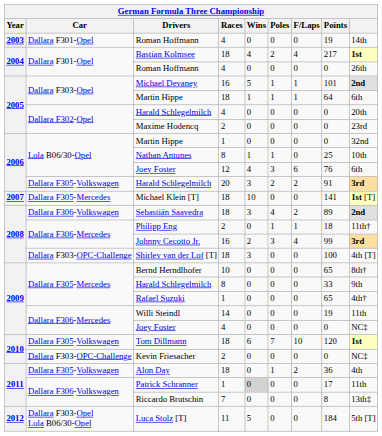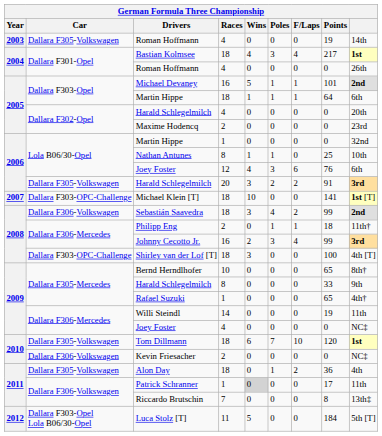 <table class="wikitable" style="font-size:85%">
 <tr>
 <th colspan="10" align="center"><a href='#'>German Formula Three Championship</a></th>
 </tr>
 <tr>
 <th>Year</th>
 <th>Car</th>
 <th>Drivers</th>
 <th>Races</th>
 <th>Wins</th>
 <th>Poles</th>
 <th>F/Laps</th>
 <th>Points</th>
 <th></th>
 </tr>
 <tr>
 <th><a href='#'>2003</a></th>
-<td><a href='#'>Dallara</a> F301-<a href='#'>Opel</a></td>
+<td><a href='#'>Dallara F305</a>-<a href='#'>Volkswagen</a></td>
 <td> Roman Hoffmann</td>
 <td>4</td>
 <td>0</td>
 <td>0</td>
 <td>0</td>
 <td>19</td>
 <td>14th</td>
 </tr>
 <tr>
 <th rowspan=2><a href='#'>2004</a></th>
 <td rowspan="2"><a href='#'>Dallara</a> F301-<a href='#'>Opel</a></td>
 <td> <a href='#'>Bastian Kolmsee</a></td>
 <td>18</td>
 <td>4</td>
-<td>2</td>
+<td>3</td>
 <td>4</td>
 <td>217</td>
 <td style="background:#FFFFBF;"><strong>1st</strong></td>
 </tr>
 <tr>
 <td> Roman Hoffmann</td>
 <td>4</td>
 <td>0</td>
 <td>0</td>
 <td>0</td>
 <td>0</td>
 <td>26th</td>
 </tr>
 <tr>
 <th rowspan="4"><a href='#'>2005</a></th>
 <td rowspan="2"><a href='#'>Dallara</a> F303-<a href='#'>Opel</a></td>
 <td> <a href='#'>Michael Devaney</a></td>
 <td>16</td>
 <td>5</td>
 <td>1</td>
 <td>1</td>
 <td>101</td>
 <td style="background:#DFDFDF;"><strong>2nd</strong></td>
 </tr>
 <tr>
 <td> Martin Hippe</td>
 <td>18</td>
 <td>1</td>
 <td>1</td>
 <td>1</td>
 <td>64</td>
 <td>6th</td>
 </tr>
 <tr>
 <td rowspan="2"><a href='#'>Dallara F302</a>-<a href='#'>Opel</a></td>
 <td> <a href='#'>Harald Schlegelmilch</a></td>
 <td>4</td>
 <td>0</td>
 <td>0</td>
 <td>0</td>
 <td>0</td>
 <td>20th</td>
 </tr>
 <tr>
 <td> Maxime Hodencq</td>
 <td>2</td>
 <td>0</td>
 <td>0</td>
 <td>0</td>
 <td>0</td>
 <td>23rd</td>
 </tr>
 <tr>
 <th rowspan=4><a href='#'>2006</a></th>
 <td rowspan="3"><a href='#'>Lola</a> B06/30-<a href='#'>Opel</a></td>
 <td> Martin Hippe</td>
 <td>1</td>
 <td>0</td>
 <td>0</td>
 <td>0</td>
 <td>0</td>
 <td>32nd</td>
 </tr>
 <tr>
 <td> <a href='#'>Nathan Antunes</a></td>
 <td>8</td>
 <td>1</td>
 <td>1</td>
 <td>0</td>
 <td>25</td>
 <td>10th</td>
 </tr>
 <tr>
 <td> <a href='#'>Joey Foster</a></td>
 <td>12</td>
 <td>4</td>
 <td>3</td>
 <td>6</td>
 <td>76</td>
 <td>6th</td>
 </tr>
 <tr>
 <td><a href='#'>Dallara F305</a>-<a href='#'>Volkswagen</a></td>
 <td> <a href='#'>Harald Schlegelmilch</a></td>
 <td>20</td>
 <td>3</td>
 <td>2</td>
 <td>2</td>
 <td>91</td>
 <td style="background:#FFDF9F;"><strong>3rd</strong></td>
 </tr>
 <tr>
 <th><a href='#'>2007</a></th>
-<td><a href='#'>Dallara F305</a>-<a href='#'>Mercedes</a></td>
+<td><a href='#'>Dallara</a> F303-<a href='#'>OPC-Challenge</a></td>
 <td> Michael Klein [T]</td>
 <td>18</td>
 <td>10</td>
 <td>0</td>
 <td>0</td>
 <td>141</td>
 <td style="background:#FFFFBF;"><strong>1st</strong> [T]</td>
 </tr>
 <tr>
 <th rowspan=4><a href='#'>2008</a></th>
 <td><a href='#'>Dallara F306</a>-<a href='#'>Volkswagen</a></td>
 <td> <a href='#'>Sebastián Saavedra</a></td>
 <td>18</td>
 <td>3</td>
 <td>4</td>
 <td>2</td>
-<td>89</td>
+<td>99</td>
 <td style="background:#DFDFDF;"><strong>2nd</strong></td>
 </tr>
 <tr>
 <td rowspan=2><a href='#'>Dallara F306</a>-<a href='#'>Mercedes</a></td>
 <td> <a href='#'>Philipp Eng</a></td>
 <td>2</td>
 <td>0</td>
 <td>1</td>
 <td>1</td>
 <td>18</td>
 <td>11th†</td>
 </tr>
 <tr>
 <td> <a href='#'>Johnny Cecotto Jr.</a></td>
 <td>16</td>
 <td>2</td>
 <td>3</td>
 <td>4</td>
 <td>99</td>
 <td style="background:#FFDF9F;"><strong>3rd</strong></td>
 </tr>
 <tr>
 <td><a href='#'>Dallara</a> F303-<a href='#'>OPC-Challenge</a></td>
 <td> <a href='#'>Shirley van der Lof</a> [T]</td>
 <td>18</td>
 <td>3</td>
 <td>0</td>
 <td>0</td>
 <td>100</td>
 <td>4th [T]</td>
 </tr>
 <tr>
 <th rowspan=5><a href='#'>2009</a></th>
 <td rowspan="3"><a href='#'>Dallara F305</a>-<a href='#'>Mercedes</a></td>
 <td> Bernd Herndlhofer</td>
 <td>10</td>
 <td>0</td>
 <td>0</td>
 <td>0</td>
 <td>65</td>
 <td>8th†</td>
 </tr>
 <tr>
 <td> <a href='#'>Harald Schlegelmilch</a></td>
 <td>8</td>
 <td>0</td>
 <td>0</td>
 <td>0</td>
 <td>33</td>
 <td>9th</td>
 </tr>
 <tr>
 <td> <a href='#'>Rafael Suzuki</a></td>
 <td>1</td>
 <td>0</td>
 <td>0</td>
 <td>0</td>
 <td>65</td>
 <td>4th†</td>
 </tr>
 <tr>
 <td rowspan="2"><a href='#'>Dallara F306</a>-<a href='#'>Mercedes</a></td>
 <td> Willi Steindl</td>
 <td>14</td>
 <td>0</td>
 <td>0</td>
 <td>0</td>
 <td>19</td>
 <td>11th</td>
 </tr>
 <tr>
 <td> <a href='#'>Joey Foster</a></td>
 <td>4</td>
 <td>0</td>
 <td>0</td>
 <td>0</td>
 <td>0</td>
 <td>NC‡</td>
 </tr>
 <tr>
 <th rowspan="2"><a href='#'>2010</a></th>
 <td><a href='#'>Dallara F305</a>-<a href='#'>Volkswagen</a></td>
 <td> <a href='#'>Tom Dillmann</a></td>
 <td>18</td>
 <td>6</td>
 <td>7</td>
 <td>10</td>
 <td>120</td>
 <td style="background:#FFFFBF;"><strong>1st</strong></td>
 </tr>
 <tr>
-<td><a href='#'>Dallara</a> F303-<a href='#'>OPC-Challenge</a></td>
+<td><a href='#'>Dallara F306</a>-<a href='#'>Volkswagen</a></td>
 <td> Kevin Friesacher</td>
 <td>2</td>
 <td>0</td>
 <td>0</td>
 <td>0</td>
 <td>0</td>
 <td>NC‡</td>
 </tr>
 <tr>
 <th rowspan="3"><a href='#'>2011</a></th>
 <td><a href='#'>Dallara F305</a>-<a href='#'>Volkswagen</a></td>
 <td> <a href='#'>Alon Day</a></td>
 <td>18</td>
 <td>0</td>
 <td>1</td>
 <td>2</td>
 <td>36</td>
 <td>4th</td>
 </tr>
 <tr>
 <td rowspan="2"><a href='#'>Dallara F306</a>-<a href='#'>Volkswagen</a></td>
 <td> <a href='#'>Patrick Schranner</a></td>
 <td>1</td>
 <td style="background: lightgrey;">0</td>
 <td>0</td>
 <td>0</td>
 <td>17</td>
 <td>11th</td>
 </tr>
 <tr>
 <td> Riccardo Brutschin</td>
 <td>7</td>
 <td>0</td>
 <td>0</td>
 <td>0</td>
 <td>8</td>
 <td>13th‡</td>
 </tr>
 <tr>
 <th><a href='#'>2012</a></th>
 <td><a href='#'>Dallara</a> F303-<a href='#'>Opel</a><br><a href='#'>Lola</a> B06/30-<a href='#'>Opel</a></td>
 <td> <a href='#'>Luca Stolz</a> [T]</td>
 <td>11</td>
 <td>5</td>
 <td>0</td>
 <td>0</td>
 <td>184</td>
 <td>5th [T]</td>
 </tr>
 </table>
